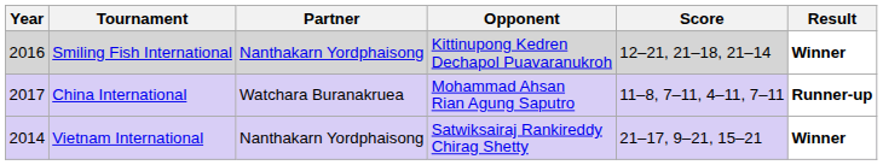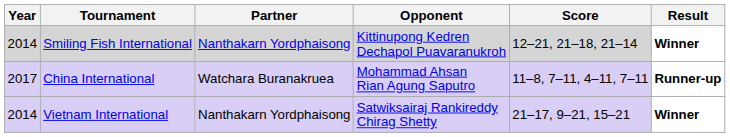 <table class="sortable wikitable" style="font-size: 90%;">
 <tr>
 <th>Year</th>
 <th>Tournament</th>
 <th>Partner</th>
 <th>Opponent</th>
 <th>Score</th>
 <th>Result</th>
 </tr>
 <tr style="background:#D5D5D5">
-<td align="center">2016</td>
+<td align="center">2014</td>
 <td align="left"><a href='#'>Smiling Fish International</a></td>
 <td align="left"> <a href='#'>Nanthakarn Yordphaisong</a></td>
 <td align="left"> <a href='#'>Kittinupong Kedren</a><br> <a href='#'>Dechapol Puavaranukroh</a></td>
 <td align="left">12–21, 21–18, 21–14</td>
 <td style="text-align:left; background:white"> <strong>Winner</strong></td>
 </tr>
 <tr style="background:#D8CEF6">
 <td align="center">2017</td>
 <td align="left"><a href='#'>China International</a></td>
 <td align="left"> Watchara Buranakruea</td>
 <td align="left"> <a href='#'>Mohammad Ahsan</a><br> <a href='#'>Rian Agung Saputro</a></td>
 <td align="left">11–8, 7–11, 4–11, 7–11</td>
 <td style="text-align:left; background:white"> <strong>Runner-up</strong></td>
 </tr>
 <tr style="background:#D8CEF6">
 <td align="center">2014</td>
 <td align="left"><a href='#'>Vietnam International</a></td>
 <td align="left"> Nanthakarn Yordphaisong</td>
 <td align="left"> <a href='#'>Satwiksairaj Rankireddy</a><br> <a href='#'>Chirag Shetty</a></td>
 <td align="left">21–17, 9–21, 15–21</td>
 <td style="text-align:left; background:white"> <strong>Winner</strong></td>
 </tr>
 </table>
